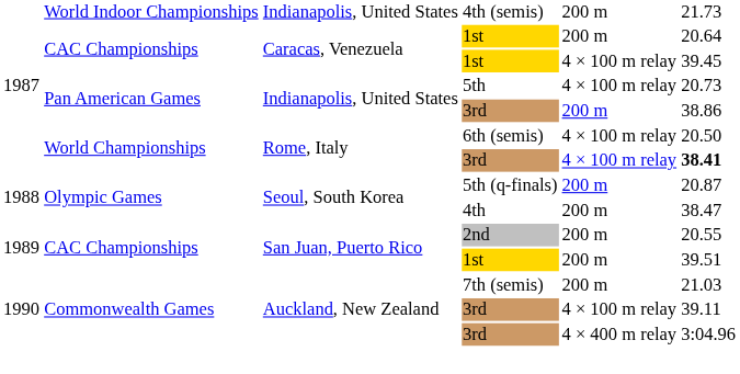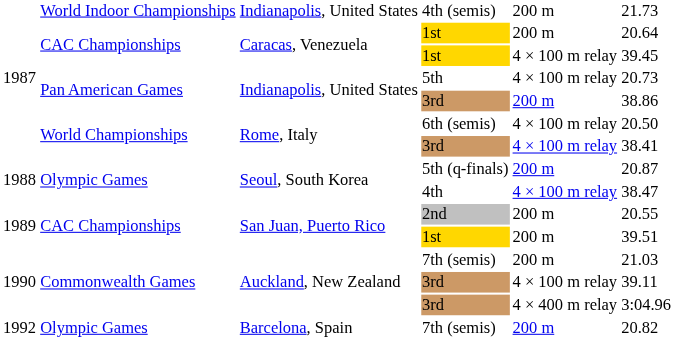 <table>
 <tr>
 <td rowspan=7>1987</td>
 <td><a href='#'>World Indoor Championships</a></td>
 <td><a href='#'>Indianapolis</a>, United States</td>
 <td>4th (semis)</td>
 <td>200 m</td>
 <td>21.73</td>
 </tr>
 <tr>
 <td rowspan=2><a href='#'>CAC Championships</a></td>
 <td rowspan=2><a href='#'>Caracas</a>, Venezuela</td>
 <td bgcolor=gold>1st</td>
 <td>200 m</td>
 <td>20.64</td>
 </tr>
 <tr>
 <td bgcolor=gold>1st</td>
 <td>4 × 100 m relay</td>
 <td>39.45</td>
 </tr>
 <tr>
 <td rowspan=2><a href='#'>Pan American Games</a></td>
 <td rowspan=2><a href='#'>Indianapolis</a>, United States</td>
 <td>5th</td>
 <td>4 × 100 m relay</td>
 <td>20.73</td>
 </tr>
 <tr>
 <td bgcolor=cc9966>3rd</td>
 <td><a href='#'>200 m</a></td>
 <td>38.86</td>
 </tr>
 <tr>
 <td rowspan=2><a href='#'>World Championships</a></td>
 <td rowspan=2><a href='#'>Rome</a>, Italy</td>
 <td>6th (semis)</td>
 <td>4 × 100 m relay</td>
 <td>20.50</td>
 </tr>
 <tr>
 <td bgcolor=cc9966>3rd</td>
 <td><a href='#'>4 × 100 m relay</a></td>
-<td><strong>38.41</strong></td>
+<td>38.41</td>
 </tr>
 <tr>
 <td rowspan=2>1988</td>
 <td rowspan=2><a href='#'>Olympic Games</a></td>
 <td rowspan=2><a href='#'>Seoul</a>, South Korea</td>
 <td>5th (q-finals)</td>
 <td><a href='#'>200 m</a></td>
 <td>20.87</td>
 </tr>
 <tr>
 <td>4th</td>
-<td>200 m</td>
+<td><a href='#'>4 × 100 m relay</a></td>
 <td>38.47</td>
 </tr>
 <tr>
 <td rowspan=2>1989</td>
 <td rowspan=2><a href='#'>CAC Championships</a></td>
 <td rowspan=2><a href='#'>San Juan, Puerto Rico</a></td>
 <td bgcolor=silver>2nd</td>
 <td>200 m</td>
 <td>20.55</td>
 </tr>
 <tr>
 <td bgcolor=gold>1st</td>
 <td>200 m</td>
 <td>39.51</td>
 </tr>
 <tr>
 <td rowspan=3>1990</td>
 <td rowspan=3><a href='#'>Commonwealth Games</a></td>
 <td rowspan=3><a href='#'>Auckland</a>, New Zealand</td>
 <td>7th (semis)</td>
 <td>200 m</td>
 <td>21.03</td>
 </tr>
 <tr>
 <td bgcolor=cc9966>3rd</td>
 <td>4 × 100 m relay</td>
 <td>39.11</td>
 </tr>
 <tr>
 <td bgcolor=cc9966>3rd</td>
 <td>4 × 400 m relay</td>
 <td>3:04.96</td>
 </tr>
+<tr>
+<td>1992</td>
+<td><a href='#'>Olympic Games</a></td>
+<td><a href='#'>Barcelona</a>, Spain</td>
+<td>7th (semis)</td>
+<td><a href='#'>200 m</a></td>
+<td>20.82</td>
+</tr>
 </table>
